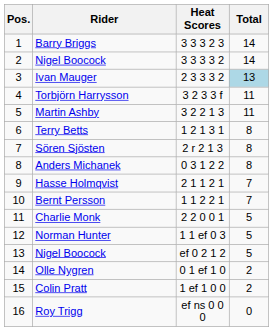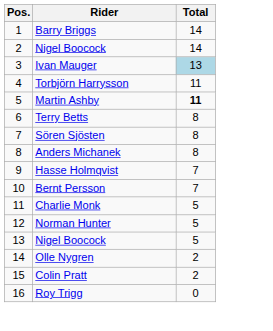 <table class=wikitable>
 <tr>
 <th width=25px>Pos.</th>
 <th width=200px>Rider</th>
-<th width=70px>Heat Scores</th>
 <th width=50px>Total</th>
 </tr>
 <tr align=center >
 <td>1</td>
 <td align=left> <a href='#'>Barry Briggs</a></td>
-<td>3	3	3	2	3</td>
 <td>14</td>
 </tr>
 <tr align=center>
 <td>2</td>
 <td align=left> <a href='#'>Nigel Boocock</a></td>
-<td>3	3	3	3	2</td>
 <td>14</td>
 </tr>
 <tr align=center>
 <td>3</td>
 <td align=left> <a href='#'>Ivan Mauger</a></td>
-<td>2	3	3	3	2</td>
 <td style="background: lightblue;">13</td>
 </tr>
 <tr align=center>
 <td>4</td>
 <td align=left> <a href='#'>Torbjörn Harrysson</a></td>
-<td>3	2	3	3	f</td>
 <td>11</td>
 </tr>
 <tr align=center>
 <td>5</td>
 <td align=left> <a href='#'>Martin Ashby</a></td>
-<td>3	2	2	1	3</td>
-<td>11</td>
+<td><strong>11</strong></td>
 </tr>
 <tr align=center>
 <td>6</td>
 <td align=left> <a href='#'>Terry Betts</a></td>
-<td>1	2	1	3	1</td>
 <td>8</td>
 </tr>
 <tr align=center>
 <td>7</td>
 <td align=left> <a href='#'>Sören Sjösten</a></td>
-<td>2	r	2	1	3</td>
 <td>8</td>
 </tr>
 <tr align=center>
 <td>8</td>
 <td align=left> <a href='#'>Anders Michanek</a></td>
-<td>0	3	1	2	2</td>
 <td>8</td>
 </tr>
 <tr align=center>
 <td>9</td>
 <td align=left> <a href='#'>Hasse Holmqvist</a></td>
-<td>2	1	1	2	1</td>
 <td>7</td>
 </tr>
 <tr align=center>
 <td>10</td>
 <td align=left> <a href='#'>Bernt Persson</a></td>
-<td>1	1	2	2	1</td>
 <td>7</td>
 </tr>
 <tr align=center>
 <td>11</td>
 <td align=left> <a href='#'>Charlie Monk</a></td>
-<td>2	2	0	0	1</td>
 <td>5</td>
 </tr>
 <tr align=center>
 <td>12</td>
 <td align=left> <a href='#'>Norman Hunter</a></td>
-<td>1	1	ef	0	3</td>
 <td>5</td>
 </tr>
 <tr align=center>
 <td>13</td>
 <td align=left> <a href='#'>Nigel Boocock</a></td>
-<td>ef	0	2	1	2</td>
 <td>5</td>
 </tr>
 <tr align=center>
 <td>14</td>
 <td align=left> <a href='#'>Olle Nygren</a></td>
-<td>0	1	ef	1	0</td>
 <td>2</td>
 </tr>
 <tr align=center>
 <td>15</td>
 <td align=left> <a href='#'>Colin Pratt</a></td>
-<td>1	ef	1	0	0</td>
 <td>2</td>
 </tr>
 <tr align=center>
 <td>16</td>
 <td align=left> <a href='#'>Roy Trigg</a></td>
-<td>ef	ns	0	0	0</td>
 <td>0</td>
 </tr>
 </table>
